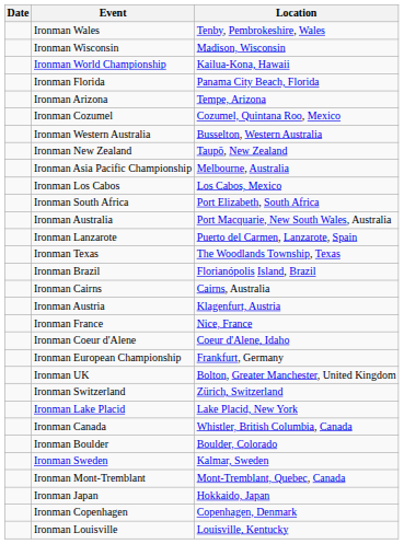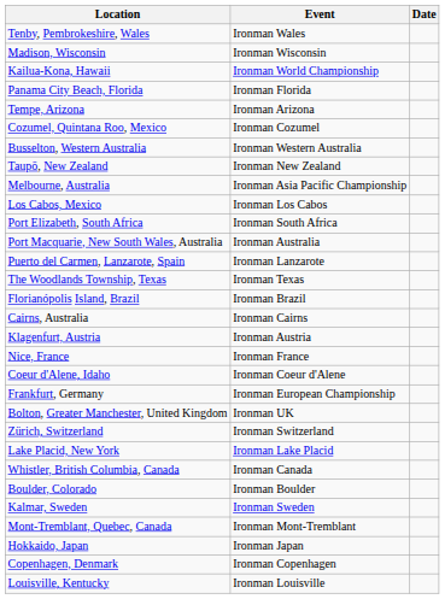 <table class="wikitable sortable">
 <tr>
+<th>Location</th>
+<th>Event</th>
 <th>Date</th>
-<th>Event</th>
-<th>Location</th>
 </tr>
 <tr>
+<td> <a href='#'>Tenby</a>, <a href='#'>Pembrokeshire</a>, <a href='#'>Wales</a></td>
+<td>Ironman Wales</td>
 <td align = "right"></td>
-<td>Ironman Wales</td>
-<td> <a href='#'>Tenby</a>, <a href='#'>Pembrokeshire</a>, <a href='#'>Wales</a></td>
 </tr>
 <tr>
+<td> <a href='#'>Madison, Wisconsin</a></td>
+<td>Ironman Wisconsin</td>
 <td align = "right"></td>
-<td>Ironman Wisconsin</td>
-<td> <a href='#'>Madison, Wisconsin</a></td>
 </tr>
 <tr>
+<td> <a href='#'>Kailua-Kona, Hawaii</a></td>
+<td><a href='#'>Ironman World Championship</a></td>
 <td align = "right"></td>
-<td><a href='#'>Ironman World Championship</a></td>
-<td> <a href='#'>Kailua-Kona, Hawaii</a></td>
 </tr>
 <tr>
+<td> <a href='#'>Panama City Beach, Florida</a></td>
+<td>Ironman Florida</td>
 <td align = "right"></td>
-<td>Ironman Florida</td>
-<td> <a href='#'>Panama City Beach, Florida</a></td>
 </tr>
 <tr>
+<td> <a href='#'>Tempe, Arizona</a></td>
+<td>Ironman Arizona</td>
 <td align = "right"></td>
-<td>Ironman Arizona</td>
-<td> <a href='#'>Tempe, Arizona</a></td>
 </tr>
 <tr>
+<td> <a href='#'>Cozumel, Quintana Roo</a>, <a href='#'>Mexico</a></td>
+<td>Ironman Cozumel</td>
 <td align = "right"></td>
-<td>Ironman Cozumel</td>
-<td> <a href='#'>Cozumel, Quintana Roo</a>, <a href='#'>Mexico</a></td>
 </tr>
 <tr>
+<td> <a href='#'>Busselton</a>, <a href='#'>Western Australia</a></td>
+<td>Ironman Western Australia</td>
 <td align = "right"></td>
-<td>Ironman Western Australia</td>
-<td> <a href='#'>Busselton</a>, <a href='#'>Western Australia</a></td>
 </tr>
 <tr>
+<td> <a href='#'>Taupō</a>, <a href='#'>New Zealand</a></td>
+<td>Ironman New Zealand</td>
 <td align = "right"></td>
-<td>Ironman New Zealand</td>
-<td> <a href='#'>Taupō</a>, <a href='#'>New Zealand</a></td>
 </tr>
 <tr>
+<td> <a href='#'>Melbourne</a>, <a href='#'>Australia</a></td>
+<td>Ironman Asia Pacific Championship</td>
 <td align = "right"></td>
-<td>Ironman Asia Pacific Championship</td>
-<td> <a href='#'>Melbourne</a>, <a href='#'>Australia</a></td>
 </tr>
 <tr>
+<td> <a href='#'>Los Cabos, Mexico</a></td>
+<td>Ironman Los Cabos</td>
 <td align = "right"></td>
-<td>Ironman Los Cabos</td>
-<td> <a href='#'>Los Cabos, Mexico</a></td>
 </tr>
 <tr>
+<td> <a href='#'>Port Elizabeth</a>, <a href='#'>South Africa</a></td>
+<td>Ironman South Africa</td>
 <td align = "right"></td>
-<td>Ironman South Africa</td>
-<td> <a href='#'>Port Elizabeth</a>, <a href='#'>South Africa</a></td>
 </tr>
 <tr>
+<td> <a href='#'>Port Macquarie, New South Wales</a>, Australia</td>
+<td>Ironman Australia</td>
 <td align = "right"></td>
-<td>Ironman Australia</td>
-<td> <a href='#'>Port Macquarie, New South Wales</a>, Australia</td>
 </tr>
 <tr>
+<td> <a href='#'>Puerto del Carmen</a>, <a href='#'>Lanzarote</a>, <a href='#'>Spain</a></td>
+<td>Ironman Lanzarote</td>
 <td align = "right"></td>
-<td>Ironman Lanzarote</td>
-<td> <a href='#'>Puerto del Carmen</a>, <a href='#'>Lanzarote</a>, <a href='#'>Spain</a></td>
 </tr>
 <tr>
+<td> <a href='#'>The Woodlands Township</a>, <a href='#'>Texas</a></td>
+<td>Ironman Texas</td>
 <td align = "right"></td>
-<td>Ironman Texas</td>
-<td> <a href='#'>The Woodlands Township</a>, <a href='#'>Texas</a></td>
 </tr>
 <tr>
+<td> <a href='#'>Florianópolis</a> <a href='#'>Island</a>, <a href='#'>Brazil</a></td>
+<td>Ironman Brazil</td>
 <td align = "right"></td>
-<td>Ironman Brazil</td>
-<td> <a href='#'>Florianópolis</a> <a href='#'>Island</a>, <a href='#'>Brazil</a></td>
 </tr>
 <tr>
+<td> <a href='#'>Cairns</a>, Australia</td>
+<td>Ironman Cairns</td>
 <td align = "right"></td>
-<td>Ironman Cairns</td>
-<td> <a href='#'>Cairns</a>, Australia</td>
 </tr>
 <tr>
+<td> <a href='#'>Klagenfurt, Austria</a></td>
+<td>Ironman Austria</td>
 <td align = "right"></td>
-<td>Ironman Austria</td>
-<td> <a href='#'>Klagenfurt, Austria</a></td>
 </tr>
 <tr>
+<td> <a href='#'>Nice, France</a></td>
+<td>Ironman France</td>
 <td align = "right"></td>
-<td>Ironman France</td>
-<td> <a href='#'>Nice, France</a></td>
 </tr>
 <tr>
+<td> <a href='#'>Coeur d'Alene, Idaho</a></td>
+<td>Ironman Coeur d'Alene</td>
 <td align = "right"></td>
-<td>Ironman Coeur d'Alene</td>
-<td> <a href='#'>Coeur d'Alene, Idaho</a></td>
 </tr>
 <tr>
+<td> <a href='#'>Frankfurt</a>, Germany</td>
+<td>Ironman European Championship</td>
 <td align = "right"></td>
-<td>Ironman European Championship</td>
-<td> <a href='#'>Frankfurt</a>, Germany</td>
 </tr>
 <tr>
+<td> <a href='#'>Bolton</a>, <a href='#'>Greater Manchester</a>, United Kingdom</td>
+<td>Ironman UK</td>
 <td align = "right"></td>
-<td>Ironman UK</td>
-<td> <a href='#'>Bolton</a>, <a href='#'>Greater Manchester</a>, United Kingdom</td>
 </tr>
 <tr>
+<td> <a href='#'>Zürich, Switzerland</a></td>
+<td>Ironman Switzerland</td>
 <td align = "right"></td>
-<td>Ironman Switzerland</td>
-<td> <a href='#'>Zürich, Switzerland</a></td>
 </tr>
 <tr>
+<td> <a href='#'>Lake Placid, New York</a></td>
+<td><a href='#'>Ironman Lake Placid</a></td>
 <td align = "right"></td>
-<td><a href='#'>Ironman Lake Placid</a></td>
-<td> <a href='#'>Lake Placid, New York</a></td>
 </tr>
 <tr>
+<td> <a href='#'>Whistler, British Columbia</a>, <a href='#'>Canada</a></td>
+<td>Ironman Canada</td>
 <td align = "right"></td>
-<td>Ironman Canada</td>
-<td> <a href='#'>Whistler, British Columbia</a>, <a href='#'>Canada</a></td>
 </tr>
 <tr>
+<td> <a href='#'>Boulder, Colorado</a></td>
+<td>Ironman Boulder</td>
 <td align = "right"></td>
-<td>Ironman Boulder</td>
-<td> <a href='#'>Boulder, Colorado</a></td>
 </tr>
 <tr>
+<td> <a href='#'>Kalmar, Sweden</a></td>
+<td><a href='#'>Ironman Sweden</a></td>
 <td align = "right"></td>
-<td><a href='#'>Ironman Sweden</a></td>
-<td> <a href='#'>Kalmar, Sweden</a></td>
 </tr>
 <tr>
+<td> <a href='#'>Mont-Tremblant, Quebec</a>, <a href='#'>Canada</a></td>
+<td>Ironman Mont-Tremblant</td>
 <td align = "right"></td>
-<td>Ironman Mont-Tremblant</td>
-<td> <a href='#'>Mont-Tremblant, Quebec</a>, <a href='#'>Canada</a></td>
 </tr>
 <tr>
+<td> <a href='#'>Hokkaido, Japan</a></td>
+<td>Ironman Japan</td>
 <td align = "right"></td>
-<td>Ironman Japan</td>
-<td> <a href='#'>Hokkaido, Japan</a></td>
 </tr>
 <tr>
+<td> <a href='#'>Copenhagen, Denmark</a></td>
+<td>Ironman Copenhagen</td>
 <td align = "right"></td>
-<td>Ironman Copenhagen</td>
-<td> <a href='#'>Copenhagen, Denmark</a></td>
 </tr>
 <tr>
+<td> <a href='#'>Louisville, Kentucky</a></td>
+<td>Ironman Louisville</td>
 <td align = "right"></td>
-<td>Ironman Louisville</td>
-<td> <a href='#'>Louisville, Kentucky</a></td>
 </tr>
 </table>
